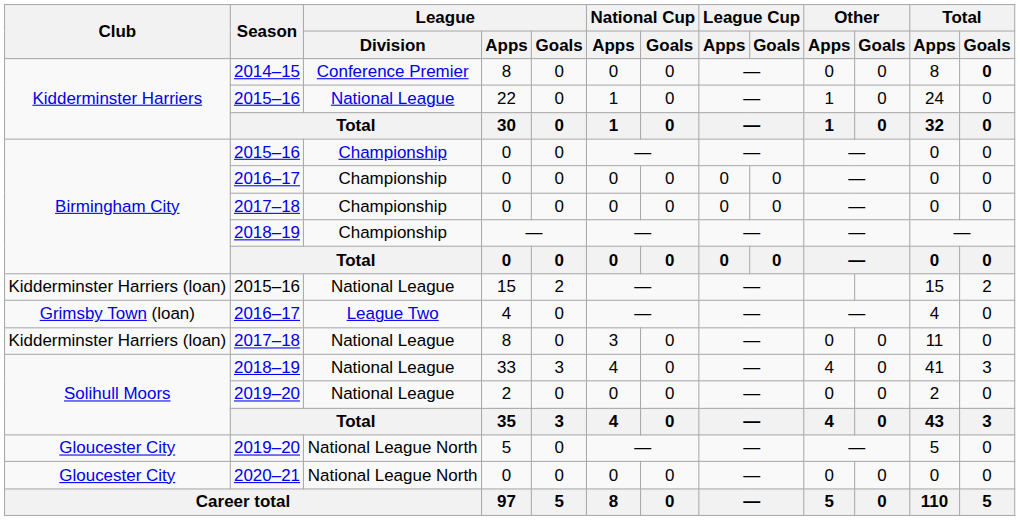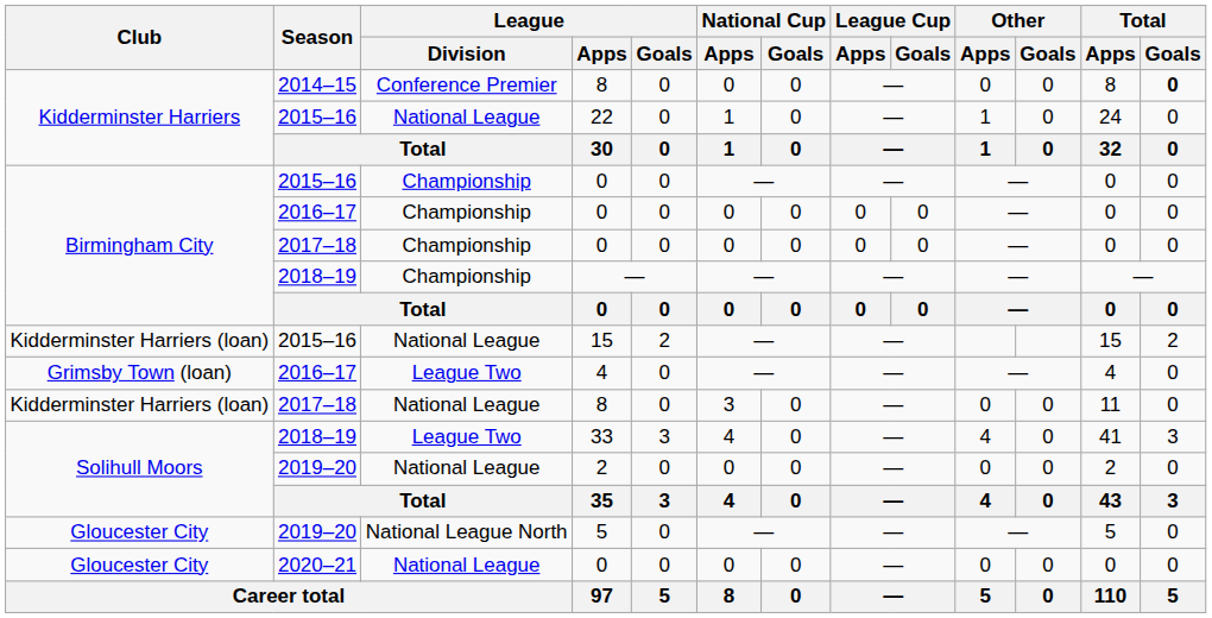 <table class="wikitable" style=text-align:center>
 <tr>
 <th rowspan=2>Club</th>
 <th rowspan=2>Season</th>
 <th colspan=3>League</th>
 <th colspan=2>National Cup</th>
 <th colspan=2>League Cup</th>
 <th colspan=2>Other</th>
 <th colspan=2>Total</th>
 </tr>
 <tr>
 <th>Division</th>
 <th>Apps</th>
 <th>Goals</th>
 <th>Apps</th>
 <th>Goals</th>
 <th>Apps</th>
 <th>Goals</th>
 <th>Apps</th>
 <th>Goals</th>
 <th>Apps</th>
 <th>Goals</th>
 </tr>
 <tr>
 <td rowspan=3><a href='#'>Kidderminster Harriers</a></td>
 <td><a href='#'>2014–15</a></td>
 <td><a href='#'>Conference Premier</a></td>
 <td>8</td>
 <td>0</td>
 <td>0</td>
 <td>0</td>
 <td colspan=2>—</td>
 <td>0</td>
 <td>0</td>
 <td>8</td>
 <td><strong>0</strong></td>
 </tr>
 <tr>
 <td><a href='#'>2015–16</a></td>
 <td><a href='#'>National League</a></td>
 <td>22</td>
 <td>0</td>
 <td>1</td>
 <td>0</td>
 <td colspan=2>—</td>
 <td>1</td>
 <td>0</td>
 <td>24</td>
 <td>0</td>
 </tr>
 <tr>
 <th colspan=2>Total</th>
 <th>30</th>
 <th>0</th>
 <th>1</th>
 <th>0</th>
 <th colspan=2>—</th>
 <th>1</th>
 <th>0</th>
 <th>32</th>
 <th>0</th>
 </tr>
 <tr>
 <td rowspan=5><a href='#'>Birmingham City</a></td>
 <td><a href='#'>2015–16</a></td>
 <td><a href='#'>Championship</a></td>
 <td>0</td>
 <td>0</td>
 <td colspan=2>—</td>
 <td colspan=2>—</td>
 <td colspan=2>—</td>
 <td>0</td>
 <td>0</td>
 </tr>
 <tr>
 <td><a href='#'>2016–17</a></td>
 <td>Championship</td>
 <td>0</td>
 <td>0</td>
 <td>0</td>
 <td>0</td>
 <td>0</td>
 <td>0</td>
 <td colspan=2>—</td>
 <td>0</td>
 <td>0</td>
 </tr>
 <tr>
 <td><a href='#'>2017–18</a></td>
 <td>Championship</td>
 <td>0</td>
 <td>0</td>
 <td>0</td>
 <td>0</td>
 <td>0</td>
 <td>0</td>
 <td colspan=2>—</td>
 <td>0</td>
 <td>0</td>
 </tr>
 <tr>
 <td><a href='#'>2018–19</a></td>
 <td>Championship</td>
 <td colspan=2>—</td>
 <td colspan=2>—</td>
 <td colspan=2>—</td>
 <td colspan=2>—</td>
 <td colspan=2>—</td>
 </tr>
 <tr>
 <th colspan=2>Total</th>
 <th>0</th>
 <th>0</th>
 <th>0</th>
 <th>0</th>
 <th>0</th>
 <th>0</th>
 <th colspan=2>—</th>
 <th>0</th>
 <th>0</th>
 </tr>
 <tr>
 <td>Kidderminster Harriers (loan)</td>
 <td>2015–16</td>
 <td>National League</td>
 <td>15</td>
 <td>2</td>
 <td colspan=2>—</td>
 <td colspan=2>—</td>
 <td></td>
 <td></td>
 <td>15</td>
 <td>2</td>
 </tr>
 <tr>
 <td><a href='#'>Grimsby Town</a> (loan)</td>
 <td><a href='#'>2016–17</a></td>
 <td><a href='#'>League Two</a></td>
 <td>4</td>
 <td>0</td>
 <td colspan=2>—</td>
 <td colspan=2>—</td>
 <td colspan=2>—</td>
 <td>4</td>
 <td>0</td>
 </tr>
 <tr>
 <td>Kidderminster Harriers (loan)</td>
 <td><a href='#'>2017–18</a></td>
 <td>National League</td>
 <td>8</td>
 <td>0</td>
 <td>3</td>
 <td>0</td>
 <td colspan=2>—</td>
 <td>0</td>
 <td>0</td>
 <td>11</td>
 <td>0</td>
 </tr>
 <tr>
 <td rowspan=3><a href='#'>Solihull Moors</a></td>
 <td><a href='#'>2018–19</a></td>
-<td>National League</td>
+<td><a href='#'>League Two</a></td>
 <td>33</td>
 <td>3</td>
 <td>4</td>
 <td>0</td>
 <td colspan=2>—</td>
 <td>4</td>
 <td>0</td>
 <td>41</td>
 <td>3</td>
 </tr>
 <tr>
 <td><a href='#'>2019–20</a></td>
 <td>National League</td>
 <td>2</td>
 <td>0</td>
 <td>0</td>
 <td>0</td>
 <td colspan=2>—</td>
 <td>0</td>
 <td>0</td>
 <td>2</td>
 <td>0</td>
 </tr>
 <tr>
 <th colspan=2>Total</th>
 <th>35</th>
 <th>3</th>
 <th>4</th>
 <th>0</th>
 <th colspan=2>—</th>
 <th>4</th>
 <th>0</th>
 <th>43</th>
 <th>3</th>
 </tr>
 <tr>
 <td><a href='#'>Gloucester City</a></td>
 <td><a href='#'>2019–20</a></td>
 <td>National League North</td>
 <td>5</td>
 <td>0</td>
 <td colspan=2>—</td>
 <td colspan=2>—</td>
 <td colspan=2>—</td>
 <td>5</td>
 <td>0</td>
 </tr>
 <tr>
 <td><a href='#'>Gloucester City</a></td>
 <td><a href='#'>2020–21</a></td>
-<td>National League North</td>
+<td><a href='#'>National League</a></td>
 <td>0</td>
 <td>0</td>
 <td>0</td>
 <td>0</td>
 <td colspan=2>—</td>
 <td>0</td>
 <td>0</td>
 <td>0</td>
 <td>0</td>
 </tr>
 <tr>
 <th colspan=3>Career total</th>
 <th>97</th>
 <th>5</th>
 <th>8</th>
 <th>0</th>
 <th colspan=2>—</th>
 <th>5</th>
 <th>0</th>
 <th>110</th>
 <th>5</th>
 </tr>
 </table>
